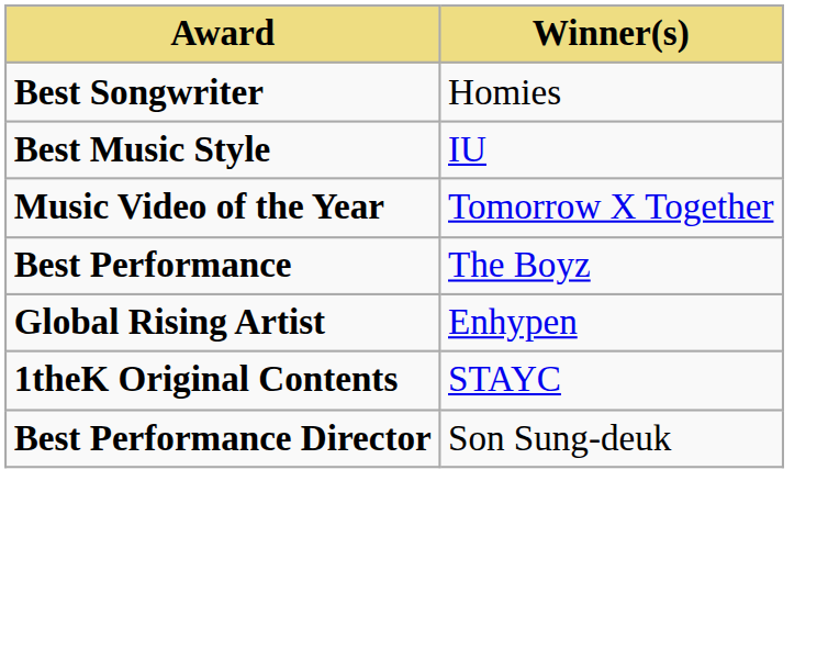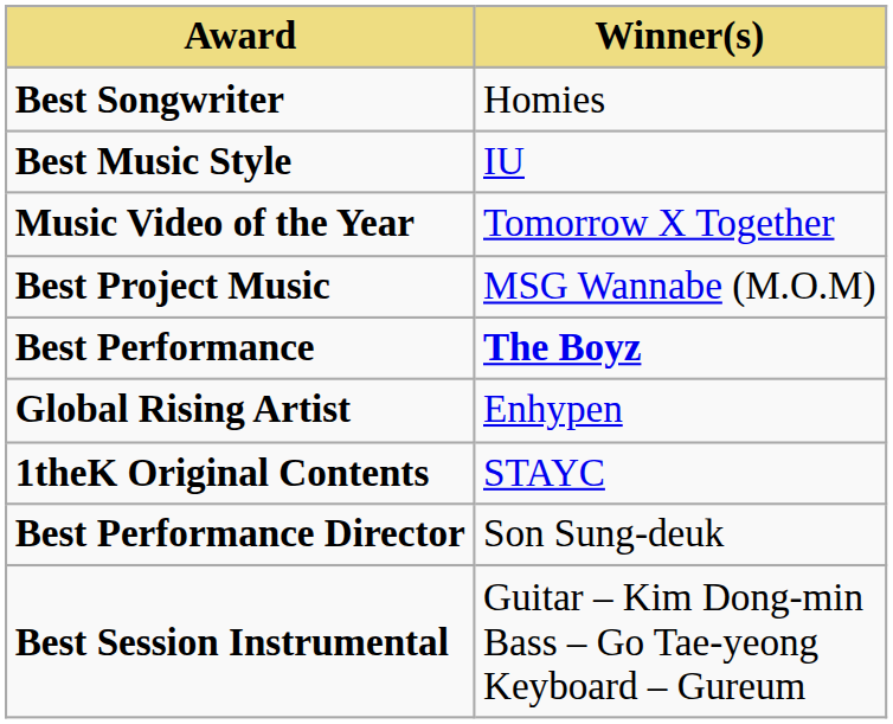 <table class="wikitable">
 <tr>
 <th style="background:#EEDD82;" ! align="center">Award</th>
 <th style="background:#EEDD82;" ! align="center">Winner(s)</th>
 </tr>
 <tr>
 <td><strong>Best Songwriter</strong></td>
 <td>Homies</td>
 </tr>
 <tr>
 <td><strong>Best Music Style</strong></td>
 <td><a href='#'>IU</a></td>
 </tr>
 <tr>
 <td><strong>Music Video of the Year</strong></td>
 <td><a href='#'>Tomorrow X Together</a></td>
 </tr>
 <tr>
+<td><strong>Best Project Music</strong></td>
+<td><a href='#'>MSG Wannabe</a> (M.O.M)</td>
+</tr>
+<tr>
 <td><strong>Best Performance</strong></td>
-<td><a href='#'>The Boyz</a></td>
+<td><strong><a href='#'>The Boyz</a></strong></td>
 </tr>
 <tr>
 <td><strong>Global Rising Artist</strong></td>
 <td><a href='#'>Enhypen</a></td>
 </tr>
 <tr>
 <td><strong>1theK Original Contents</strong></td>
 <td><a href='#'>STAYC</a></td>
 </tr>
 <tr>
 <td><strong>Best Performance Director</strong></td>
 <td>Son Sung-deuk</td>
 </tr>
+<tr>
+<td><strong>Best Session Instrumental</strong></td>
+<td>Guitar – Kim Dong-min<br>Bass – Go Tae-yeong<br>Keyboard – Gureum</td>
+</tr>
 </table>
